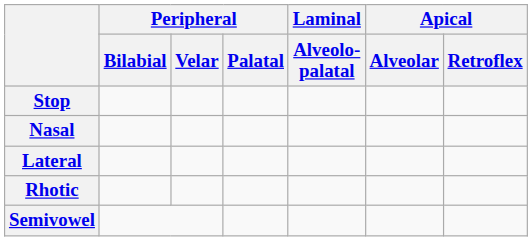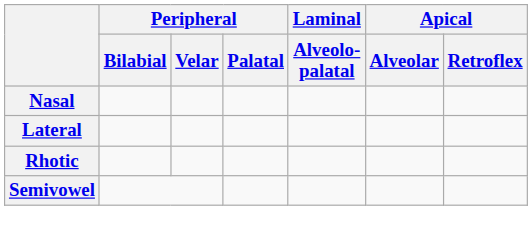 <table class="wikitable" style="text-align: center;">
 <tr>
 <th rowspan="2"></th>
 <th colspan="3"><a href='#'>Peripheral</a></th>
 <th><a href='#'>Laminal</a></th>
 <th colspan="2"><a href='#'>Apical</a></th>
 </tr>
 <tr>
 <th><a href='#'>Bilabial</a></th>
 <th><a href='#'>Velar</a></th>
 <th><a href='#'>Palatal</a></th>
 <th><a href='#'>Alveolo-<br>palatal</a></th>
 <th><a href='#'>Alveolar</a></th>
 <th><a href='#'>Retroflex</a></th>
-</tr>
-<tr>
-<th><a href='#'>Stop</a></th>
-<td></td>
-<td></td>
-<td></td>
-<td></td>
-<td></td>
-<td></td>
 </tr>
 <tr>
 <th><a href='#'>Nasal</a></th>
 <td></td>
 <td></td>
 <td></td>
 <td></td>
 <td></td>
 <td></td>
 </tr>
 <tr>
 <th><a href='#'>Lateral</a></th>
 <td></td>
 <td></td>
 <td></td>
 <td></td>
 <td></td>
 <td></td>
 </tr>
 <tr>
 <th><a href='#'>Rhotic</a></th>
 <td></td>
 <td></td>
 <td></td>
 <td></td>
 <td></td>
 <td></td>
 </tr>
 <tr>
 <th><a href='#'>Semivowel</a></th>
 <td colspan="2"></td>
 <td></td>
 <td></td>
 <td></td>
 <td></td>
 </tr>
 </table>
